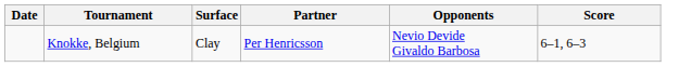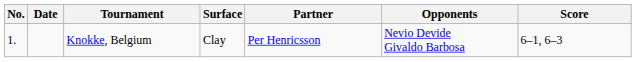 <table class="wikitable" style=font-size:97%>
 <tr>
+<th style="width:20px">No.</th>
 <th style="width:40px">Date</th>
 <th style="width:170px">Tournament</th>
 <th style="width:50px">Surface</th>
 <th style="width:170px">Partner</th>
 <th style="width:170px">Opponents</th>
 <th style="width:140px">Score</th>
 </tr>
 <tr>
+<td>1.</td>
 <td></td>
 <td><a href='#'>Knokke</a>, Belgium</td>
 <td>Clay</td>
 <td> <a href='#'>Per Henricsson</a></td>
 <td> <a href='#'>Nevio Devide</a><br> <a href='#'>Givaldo Barbosa</a></td>
 <td>6–1, 6–3</td>
 </tr>
 </table>
